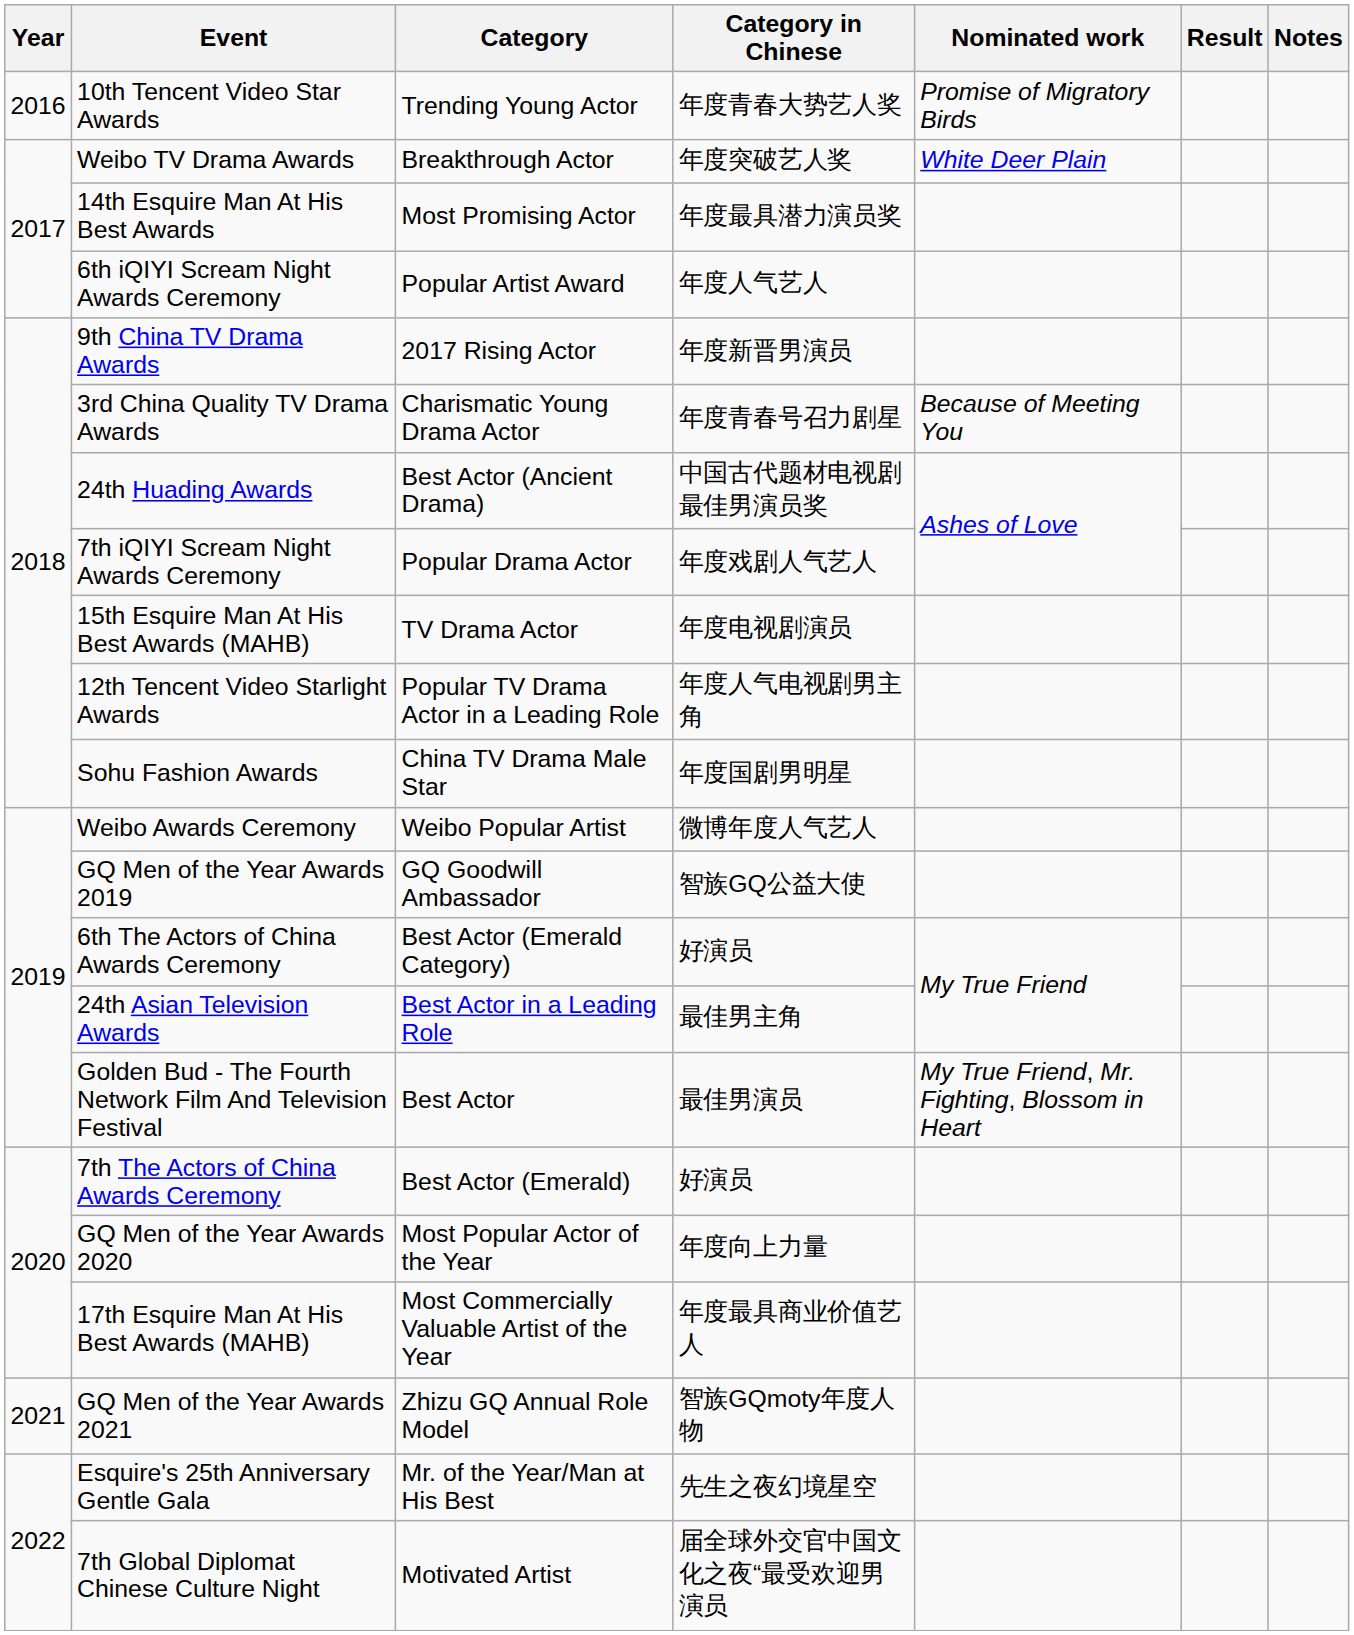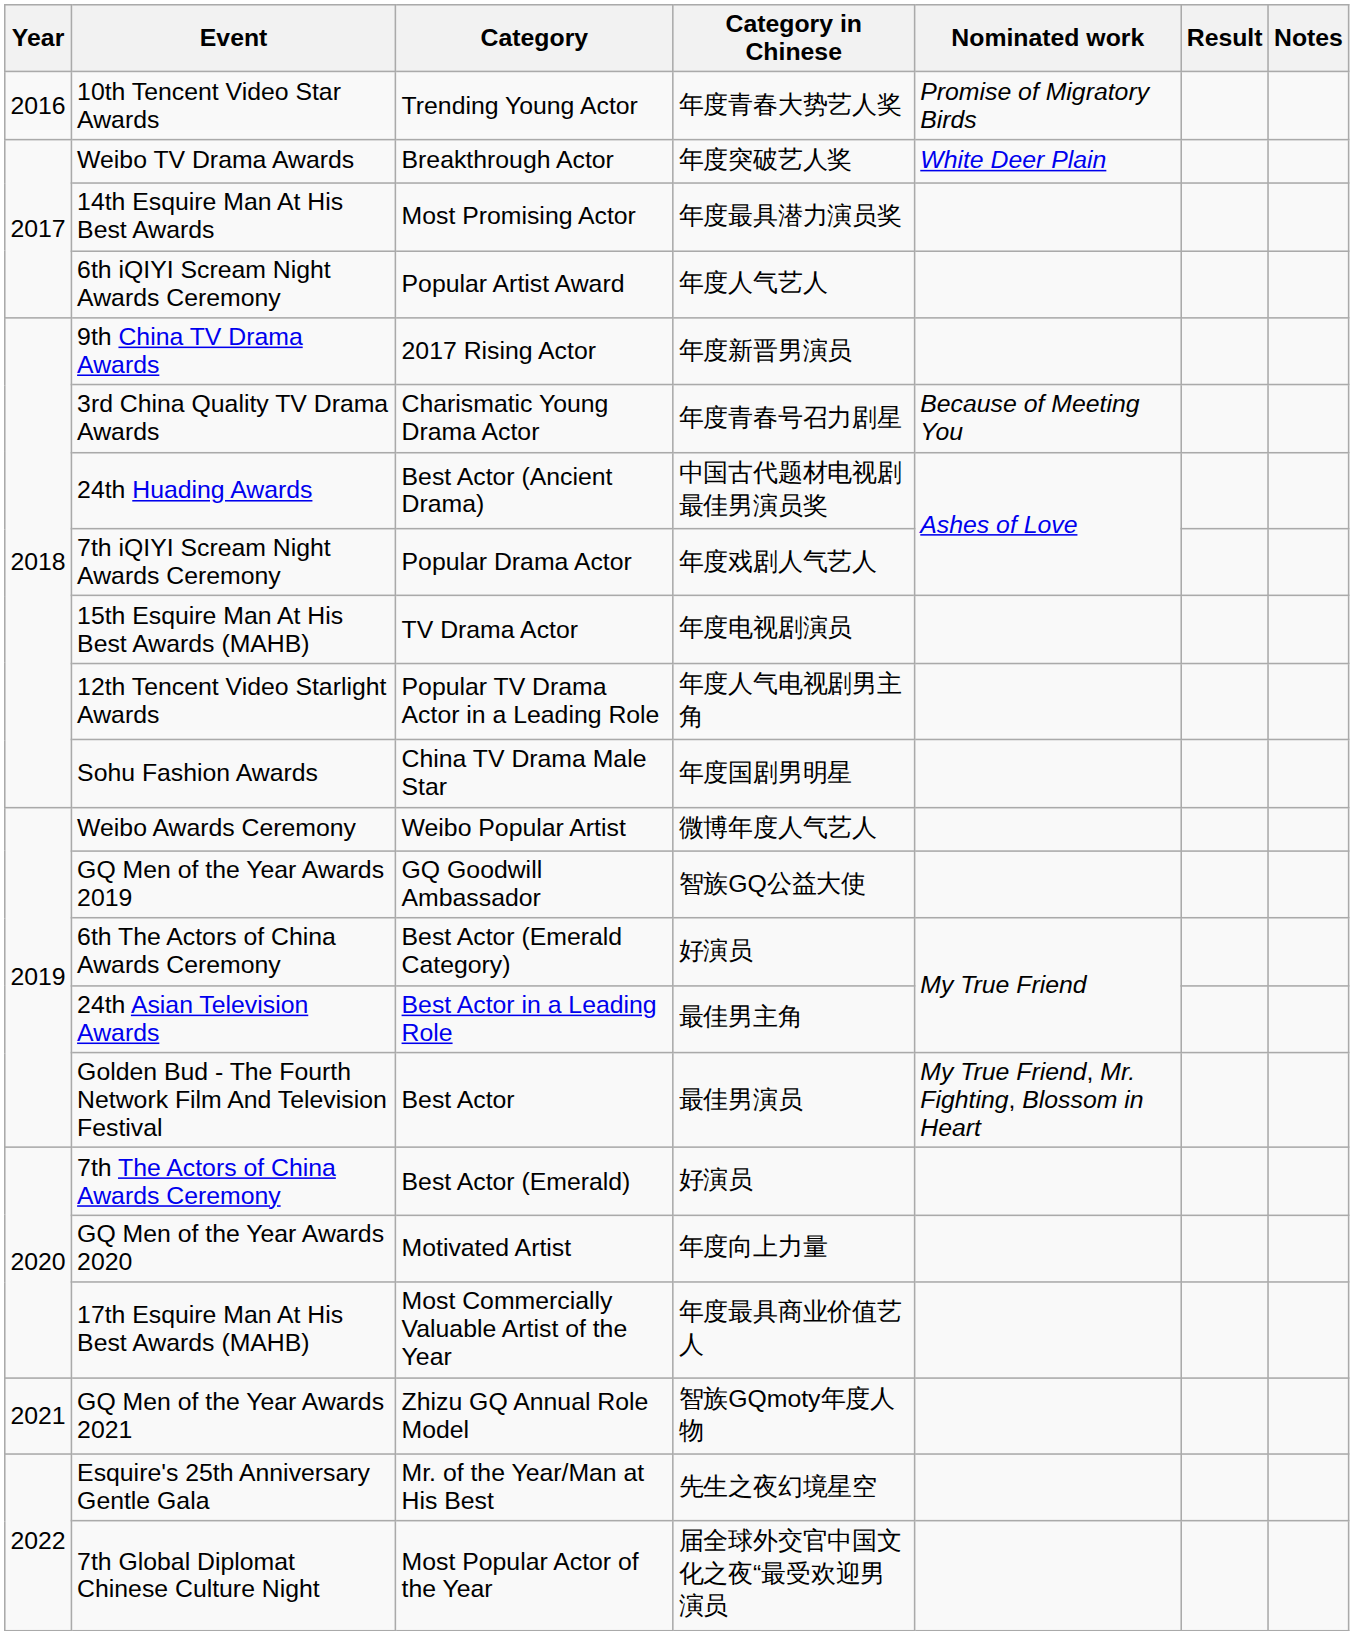 <table class="wikitable">
 <tr>
 <th>Year</th>
 <th>Event</th>
 <th>Category</th>
 <th>Category in Chinese</th>
 <th>Nominated work</th>
 <th>Result</th>
 <th>Notes</th>
 </tr>
 <tr>
 <td>2016</td>
 <td>10th Tencent Video Star Awards</td>
 <td>Trending Young Actor</td>
 <td>年度青春大势艺人奖</td>
 <td><em>Promise of Migratory Birds</em></td>
 <td></td>
 <td></td>
 </tr>
 <tr>
 <td rowspan=3>2017</td>
 <td>Weibo TV Drama Awards</td>
 <td>Breakthrough Actor</td>
 <td>年度突破艺人奖</td>
 <td><em><a href='#'>White Deer Plain</a></em></td>
 <td></td>
 <td></td>
 </tr>
 <tr>
 <td>14th Esquire Man At His Best Awards</td>
 <td>Most Promising Actor</td>
 <td>年度最具潜力演员奖</td>
 <td></td>
 <td></td>
 <td></td>
 </tr>
 <tr>
 <td>6th iQIYI Scream Night Awards Ceremony</td>
 <td>Popular Artist Award</td>
 <td>年度人气艺人</td>
 <td></td>
 <td></td>
 <td></td>
 </tr>
 <tr>
 <td rowspan=7>2018</td>
 <td>9th <a href='#'>China TV Drama Awards</a></td>
 <td>2017 Rising Actor</td>
 <td>年度新晋男演员</td>
 <td></td>
 <td></td>
 <td></td>
 </tr>
 <tr>
 <td>3rd China Quality TV Drama Awards</td>
 <td>Charismatic Young Drama Actor</td>
 <td>年度青春号召力剧星</td>
 <td><em>Because of Meeting You</em></td>
 <td></td>
 <td></td>
 </tr>
 <tr>
 <td>24th <a href='#'>Huading Awards</a></td>
 <td>Best Actor (Ancient Drama)</td>
 <td>中国古代题材电视剧最佳男演员奖</td>
 <td rowspan=2><em><a href='#'>Ashes of Love</a></em></td>
 <td></td>
 <td></td>
 </tr>
 <tr>
 <td>7th iQIYI Scream Night Awards Ceremony</td>
 <td>Popular Drama Actor</td>
 <td>年度戏剧人气艺人</td>
 <td></td>
 <td></td>
 </tr>
 <tr>
 <td>15th Esquire Man At His Best Awards (MAHB)</td>
 <td>TV Drama Actor</td>
 <td>年度电视剧演员</td>
 <td></td>
 <td></td>
 <td></td>
 </tr>
 <tr>
 <td>12th Tencent Video Starlight Awards</td>
 <td>Popular TV Drama Actor in a Leading Role</td>
 <td>年度人气电视剧男主角</td>
 <td></td>
 <td></td>
 <td></td>
 </tr>
 <tr>
 <td>Sohu Fashion Awards</td>
 <td>China TV Drama Male Star</td>
 <td>年度国剧男明星</td>
 <td></td>
 <td></td>
 <td></td>
 </tr>
 <tr>
 <td rowspan=5>2019</td>
 <td>Weibo Awards Ceremony</td>
 <td>Weibo Popular Artist</td>
 <td>微博年度人气艺人</td>
 <td></td>
 <td></td>
 <td></td>
 </tr>
 <tr>
 <td>GQ Men of the Year Awards 2019</td>
 <td>GQ Goodwill Ambassador</td>
 <td>智族GQ公益大使</td>
 <td></td>
 <td></td>
 <td></td>
 </tr>
 <tr>
 <td>6th The Actors of China Awards Ceremony</td>
 <td>Best Actor (Emerald Category)</td>
 <td>好演员</td>
 <td rowspan=2><em>My True Friend</em></td>
 <td></td>
 <td></td>
 </tr>
 <tr>
 <td>24th <a href='#'>Asian Television Awards</a></td>
 <td><a href='#'>Best Actor in a Leading Role</a></td>
 <td>最佳男主角</td>
 <td></td>
 <td></td>
 </tr>
 <tr>
 <td>Golden Bud - The Fourth Network Film And Television Festival</td>
 <td>Best Actor</td>
 <td>最佳男演员</td>
 <td><em>My True Friend</em>, <em>Mr. Fighting</em>, <em>Blossom in Heart</em></td>
 <td></td>
 <td></td>
 </tr>
 <tr>
 <td rowspan=3>2020</td>
 <td>7th <a href='#'>The Actors of China Awards Ceremony</a></td>
 <td>Best Actor (Emerald)</td>
 <td>好演员</td>
 <td></td>
 <td></td>
 <td></td>
 </tr>
 <tr>
 <td>GQ Men of the Year Awards 2020</td>
-<td>Most Popular Actor of the Year</td>
+<td>Motivated Artist</td>
 <td>年度向上力量</td>
 <td></td>
 <td></td>
 <td></td>
 </tr>
 <tr>
 <td>17th Esquire Man At His Best Awards (MAHB)</td>
 <td>Most Commercially Valuable Artist of the Year</td>
 <td>年度最具商业价值艺人</td>
 <td></td>
 <td></td>
 <td></td>
 </tr>
 <tr>
 <td>2021</td>
 <td>GQ Men of the Year Awards 2021</td>
 <td>Zhizu GQ Annual Role Model</td>
 <td>智族GQmoty年度人物</td>
 <td></td>
 <td></td>
 <td></td>
 </tr>
 <tr>
 <td rowspan="2">2022</td>
 <td>Esquire's 25th Anniversary Gentle Gala</td>
 <td>Mr. of the Year/Man at His Best</td>
 <td>先生之夜幻境星空</td>
 <td></td>
 <td></td>
 <td></td>
 </tr>
 <tr>
 <td>7th Global Diplomat Chinese Culture Night</td>
-<td>Motivated Artist</td>
+<td>Most Popular Actor of the Year</td>
 <td>届全球外交官中国文化之夜“最受欢迎男演员</td>
 <td></td>
 <td></td>
 <td></td>
 </tr>
 </table>
